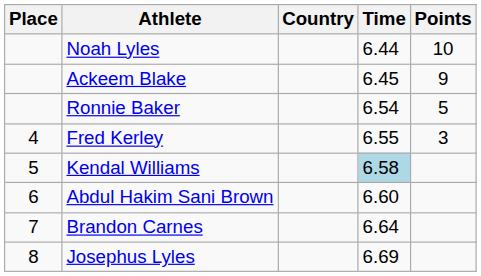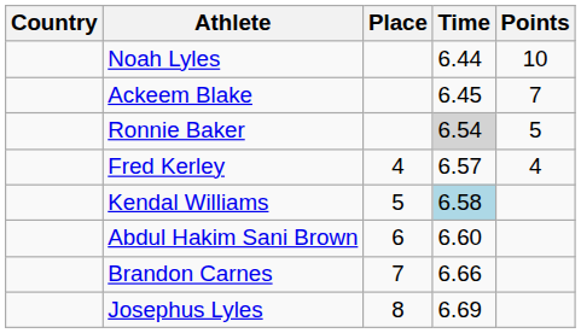 <table class="wikitable">
 <tr>
+<th>Country</th>
+<th>Athlete</th>
 <th>Place</th>
-<th>Athlete</th>
-<th>Country</th>
 <th>Time</th>
 <th>Points</th>
 </tr>
 <tr>
+<td></td>
+<td><a href='#'>Noah Lyles</a></td>
 <td align=center></td>
-<td><a href='#'>Noah Lyles</a></td>
-<td></td>
 <td>6.44</td>
 <td align=center>10</td>
 </tr>
 <tr>
+<td></td>
+<td><a href='#'>Ackeem Blake</a></td>
 <td align=center></td>
-<td><a href='#'>Ackeem Blake</a></td>
-<td></td>
 <td>6.45</td>
-<td align=center>9</td>
+<td align=center>7</td>
 </tr>
 <tr>
+<td></td>
+<td><a href='#'>Ronnie Baker</a></td>
 <td align=center></td>
-<td><a href='#'>Ronnie Baker</a></td>
-<td></td>
-<td>6.54</td>
+<td style="background: lightgrey;">6.54</td>
 <td align=center>5</td>
 </tr>
 <tr>
+<td></td>
+<td><a href='#'>Fred Kerley</a></td>
 <td align=center>4</td>
-<td><a href='#'>Fred Kerley</a></td>
-<td></td>
-<td>6.55</td>
-<td align=center>3</td>
+<td>6.57</td>
+<td align=center>4</td>
 </tr>
 <tr>
+<td></td>
+<td><a href='#'>Kendal Williams</a></td>
 <td align=center>5</td>
-<td><a href='#'>Kendal Williams</a></td>
-<td></td>
 <td style="background: lightblue;">6.58</td>
 <td align=center></td>
 </tr>
 <tr>
+<td></td>
+<td><a href='#'>Abdul Hakim Sani Brown</a></td>
 <td align=center>6</td>
-<td><a href='#'>Abdul Hakim Sani Brown</a></td>
-<td></td>
 <td>6.60</td>
 <td align=center></td>
 </tr>
 <tr>
+<td></td>
+<td><a href='#'>Brandon Carnes</a></td>
 <td align=center>7</td>
-<td><a href='#'>Brandon Carnes</a></td>
-<td></td>
-<td>6.64</td>
+<td>6.66</td>
 <td align=center></td>
 </tr>
 <tr>
+<td></td>
+<td><a href='#'>Josephus Lyles</a></td>
 <td align=center>8</td>
-<td><a href='#'>Josephus Lyles</a></td>
-<td></td>
 <td>6.69</td>
 <td align=center></td>
 </tr>
 </table>
